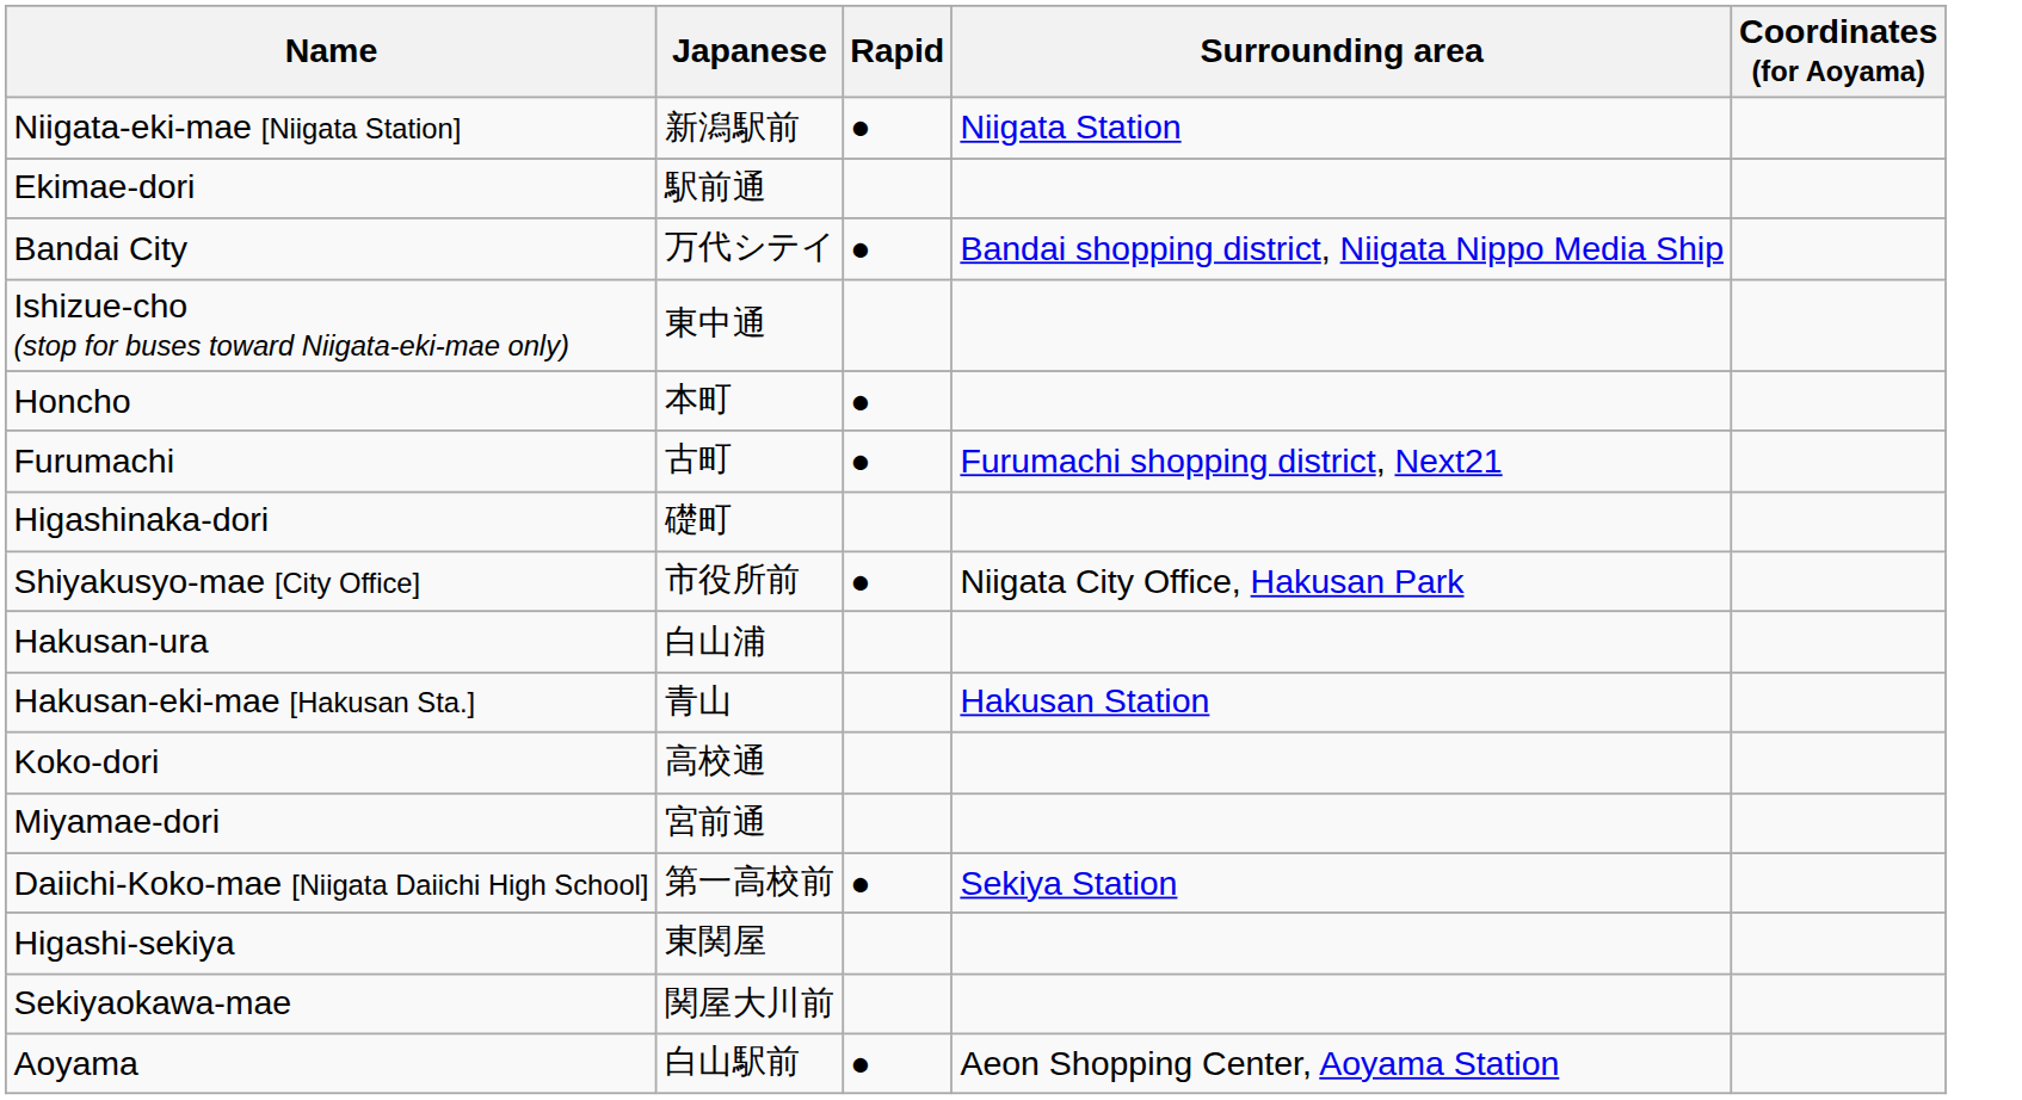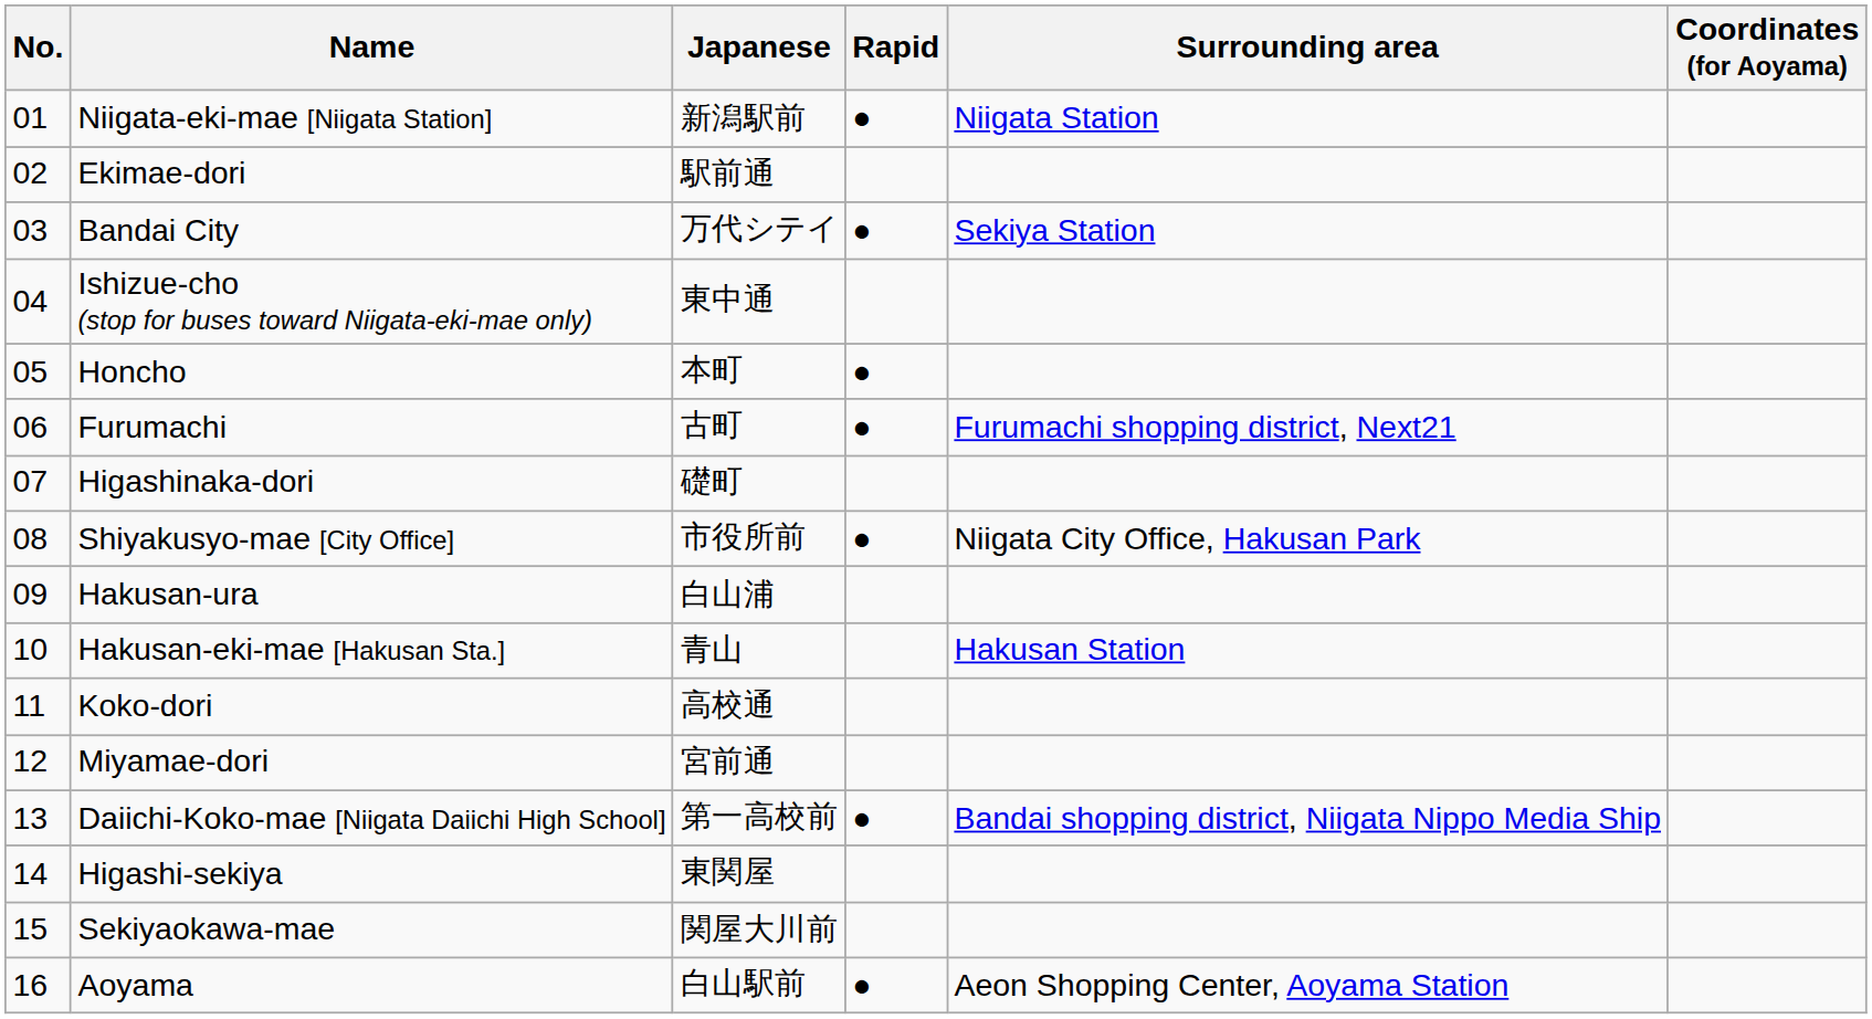 <table class="wikitable">
 <tr>
+<th>No.</th>
 <th>Name</th>
 <th>Japanese</th>
 <th>Rapid</th>
 <th>Surrounding area</th>
 <th>Coordinates<br><small>(for Aoyama)</small></th>
 </tr>
 <tr>
+<td>01</td>
 <td>Niigata-eki-mae <small>[Niigata Station]</small></td>
 <td>新潟駅前</td>
 <td>●</td>
 <td><a href='#'>Niigata Station</a></td>
 <td style="font-size:xx-small"></td>
 </tr>
 <tr>
+<td>02</td>
 <td>Ekimae-dori</td>
 <td>駅前通</td>
 <td></td>
 <td></td>
 <td style="font-size:xx-small"></td>
 </tr>
 <tr>
+<td>03</td>
 <td>Bandai City</td>
 <td>万代シテイ</td>
 <td>●</td>
-<td><a href='#'>Bandai shopping district</a>, <a href='#'>Niigata Nippo Media Ship</a></td>
+<td><a href='#'>Sekiya Station</a></td>
 <td style="font-size:xx-small"></td>
 </tr>
 <tr>
+<td>04</td>
 <td>Ishizue-cho<br><em><small>(stop for buses toward Niigata-eki-mae only)</small></em></td>
 <td>東中通</td>
 <td></td>
 <td></td>
 <td style="font-size:xx-small"></td>
 </tr>
 <tr>
+<td>05</td>
 <td>Honcho</td>
 <td>本町</td>
 <td>●</td>
 <td></td>
 <td style="font-size:xx-small"></td>
 </tr>
 <tr>
+<td>06</td>
 <td>Furumachi</td>
 <td>古町</td>
 <td>●</td>
 <td><a href='#'>Furumachi shopping district</a>, <a href='#'>Next21</a></td>
 <td style="font-size:xx-small"></td>
 </tr>
 <tr>
+<td>07</td>
 <td>Higashinaka-dori</td>
 <td>礎町</td>
 <td></td>
 <td></td>
 <td style="font-size:xx-small"></td>
 </tr>
 <tr>
+<td>08</td>
 <td>Shiyakusyo-mae <small>[City Office]</small></td>
 <td>市役所前</td>
 <td>●</td>
 <td>Niigata City Office, <a href='#'>Hakusan Park</a></td>
 <td style="font-size:xx-small"></td>
 </tr>
 <tr>
+<td>09</td>
 <td>Hakusan-ura</td>
 <td>白山浦</td>
 <td></td>
 <td></td>
 <td style="font-size:xx-small"></td>
 </tr>
 <tr>
+<td>10</td>
 <td>Hakusan-eki-mae <small>[Hakusan Sta.]</small></td>
 <td>青山</td>
 <td></td>
 <td><a href='#'>Hakusan Station</a></td>
 <td style="font-size:xx-small"></td>
 </tr>
 <tr>
+<td>11</td>
 <td>Koko-dori</td>
 <td>高校通</td>
 <td></td>
 <td></td>
 <td style="font-size:xx-small"></td>
 </tr>
 <tr>
+<td>12</td>
 <td>Miyamae-dori</td>
 <td>宮前通</td>
 <td></td>
 <td></td>
 <td style="font-size:xx-small"></td>
 </tr>
 <tr>
+<td>13</td>
 <td>Daiichi-Koko-mae <small>[Niigata Daiichi High School]</small></td>
 <td>第一高校前</td>
 <td>●</td>
-<td><a href='#'>Sekiya Station</a></td>
+<td><a href='#'>Bandai shopping district</a>, <a href='#'>Niigata Nippo Media Ship</a></td>
 <td style="font-size:xx-small"></td>
 </tr>
 <tr>
+<td>14</td>
 <td>Higashi-sekiya</td>
 <td>東関屋</td>
 <td></td>
 <td></td>
 <td style="font-size:xx-small"></td>
 </tr>
 <tr>
+<td>15</td>
 <td>Sekiyaokawa-mae</td>
 <td>関屋大川前</td>
 <td></td>
 <td></td>
 <td style="font-size:xx-small"></td>
 </tr>
 <tr>
+<td>16</td>
 <td>Aoyama</td>
 <td>白山駅前</td>
 <td>●</td>
 <td>Aeon Shopping Center, <a href='#'>Aoyama Station</a></td>
 <td style="font-size:xx-small"></td>
 </tr>
 </table>
